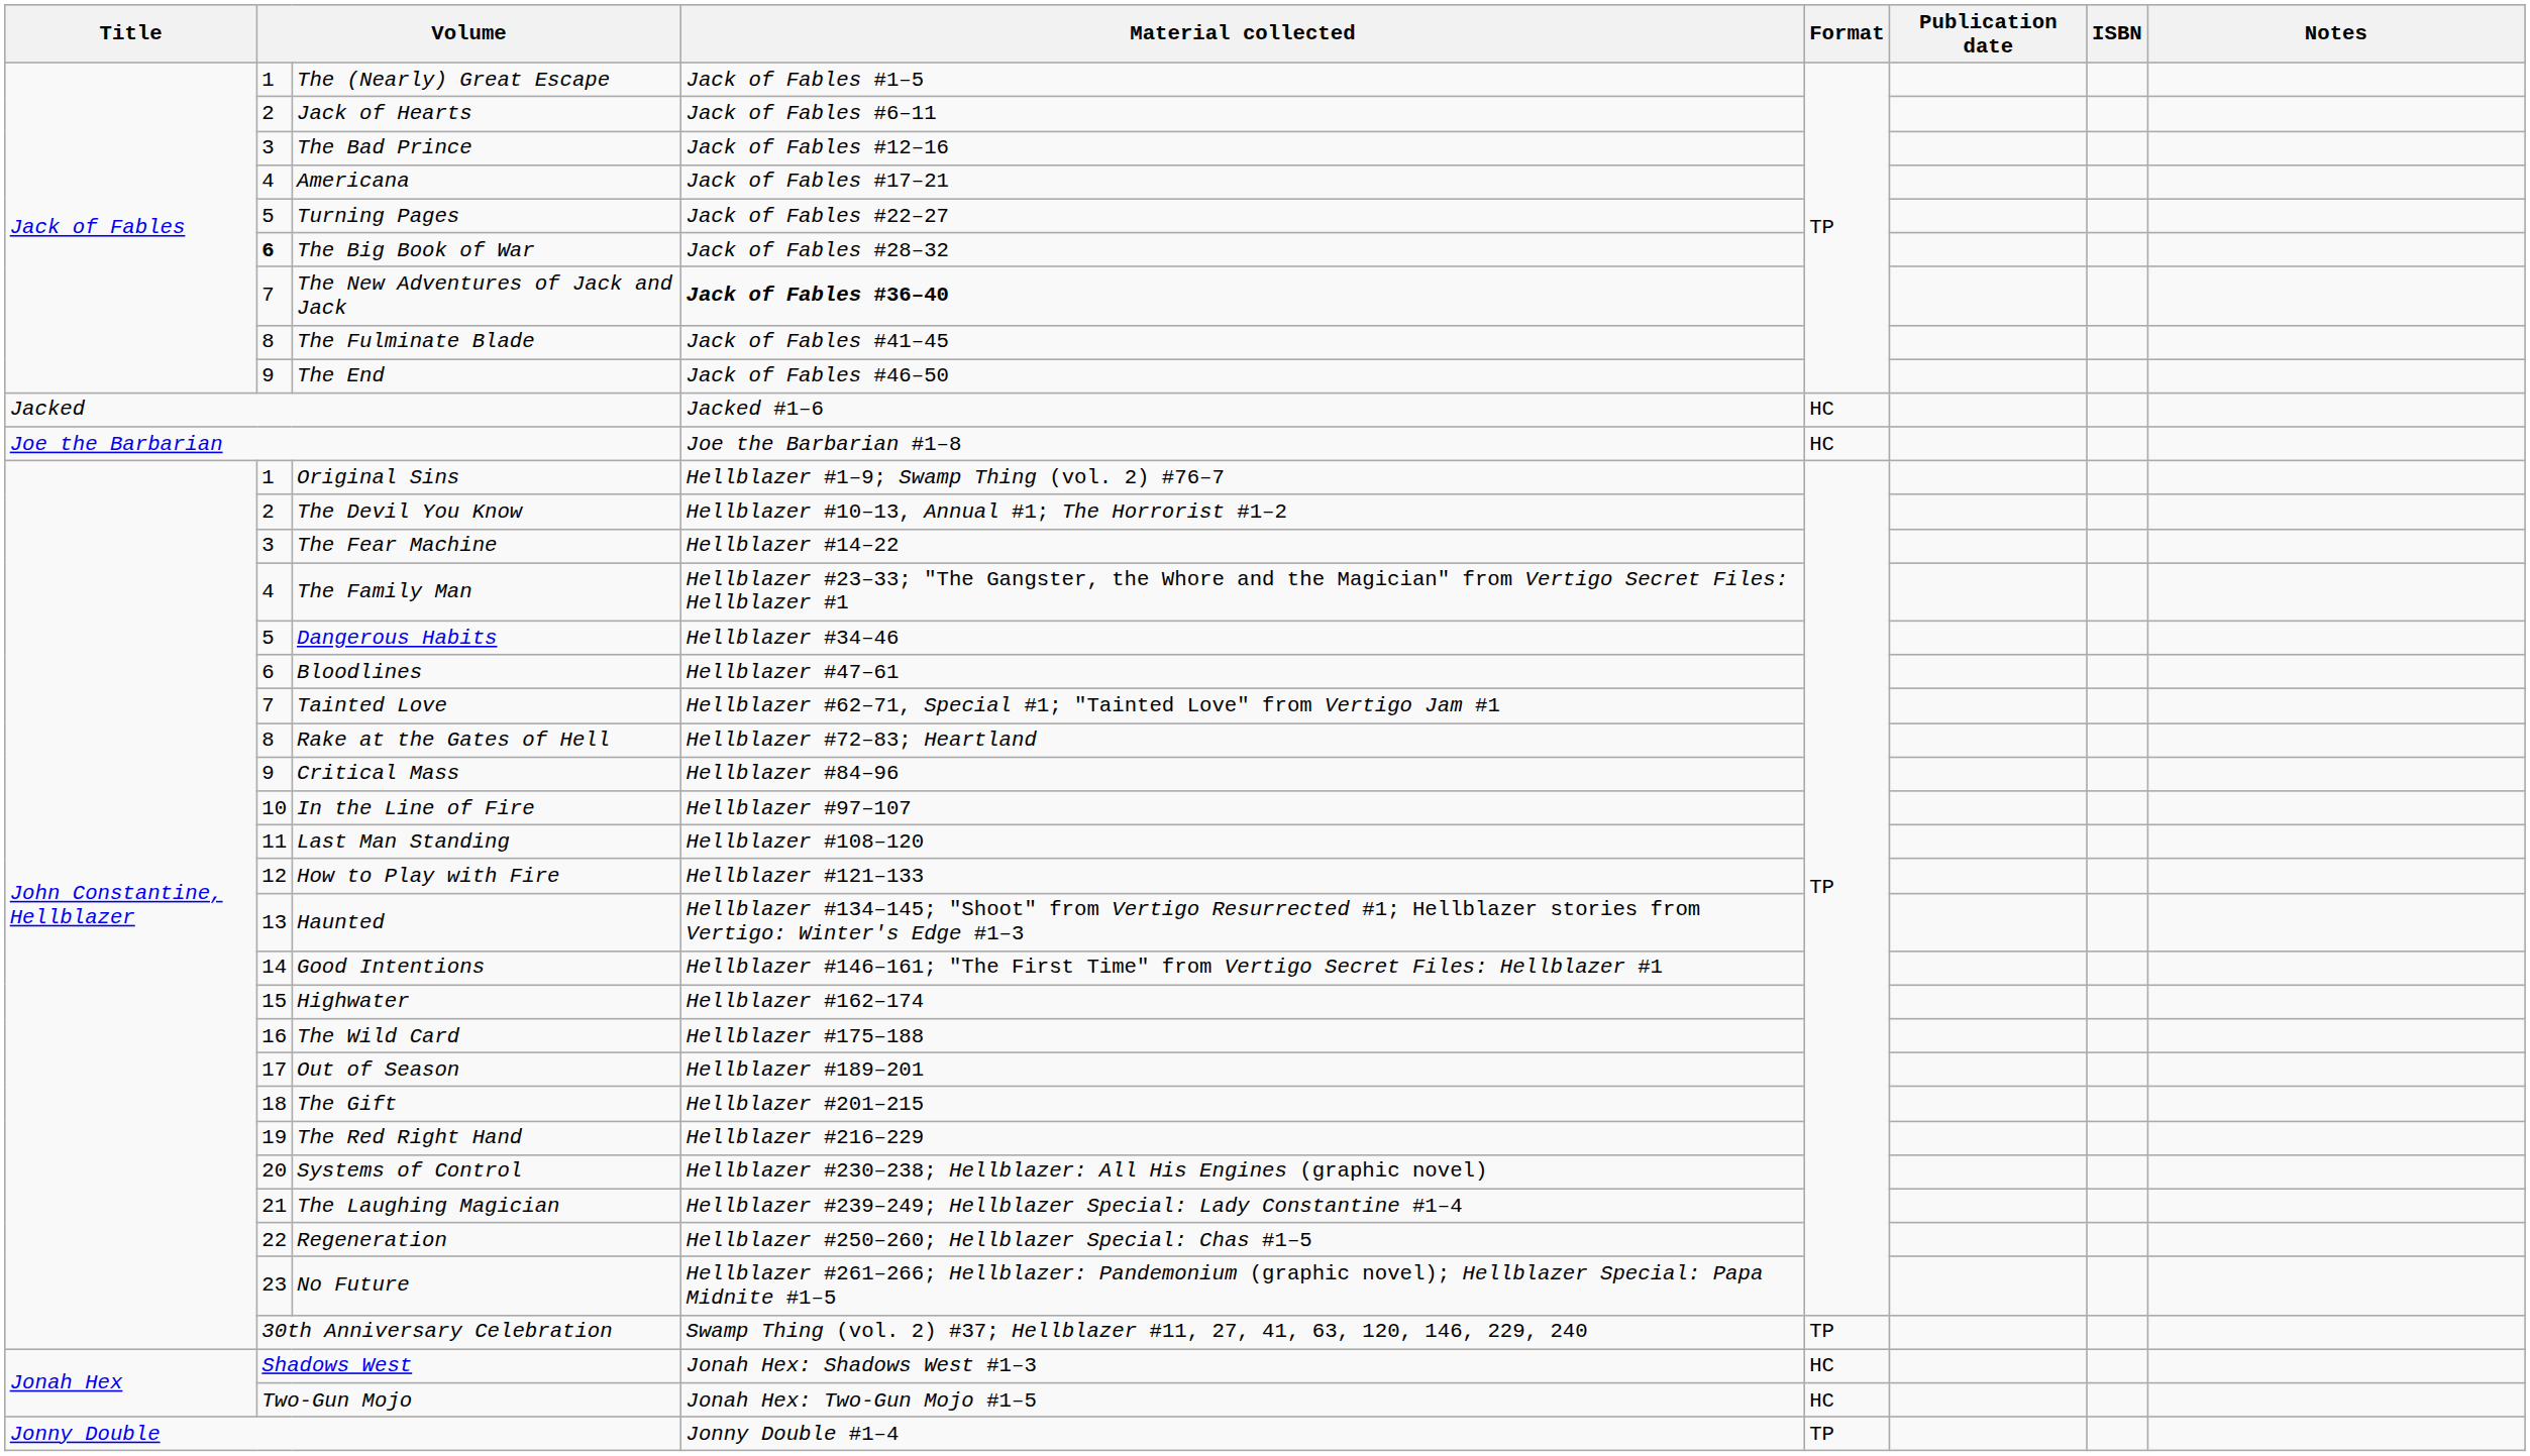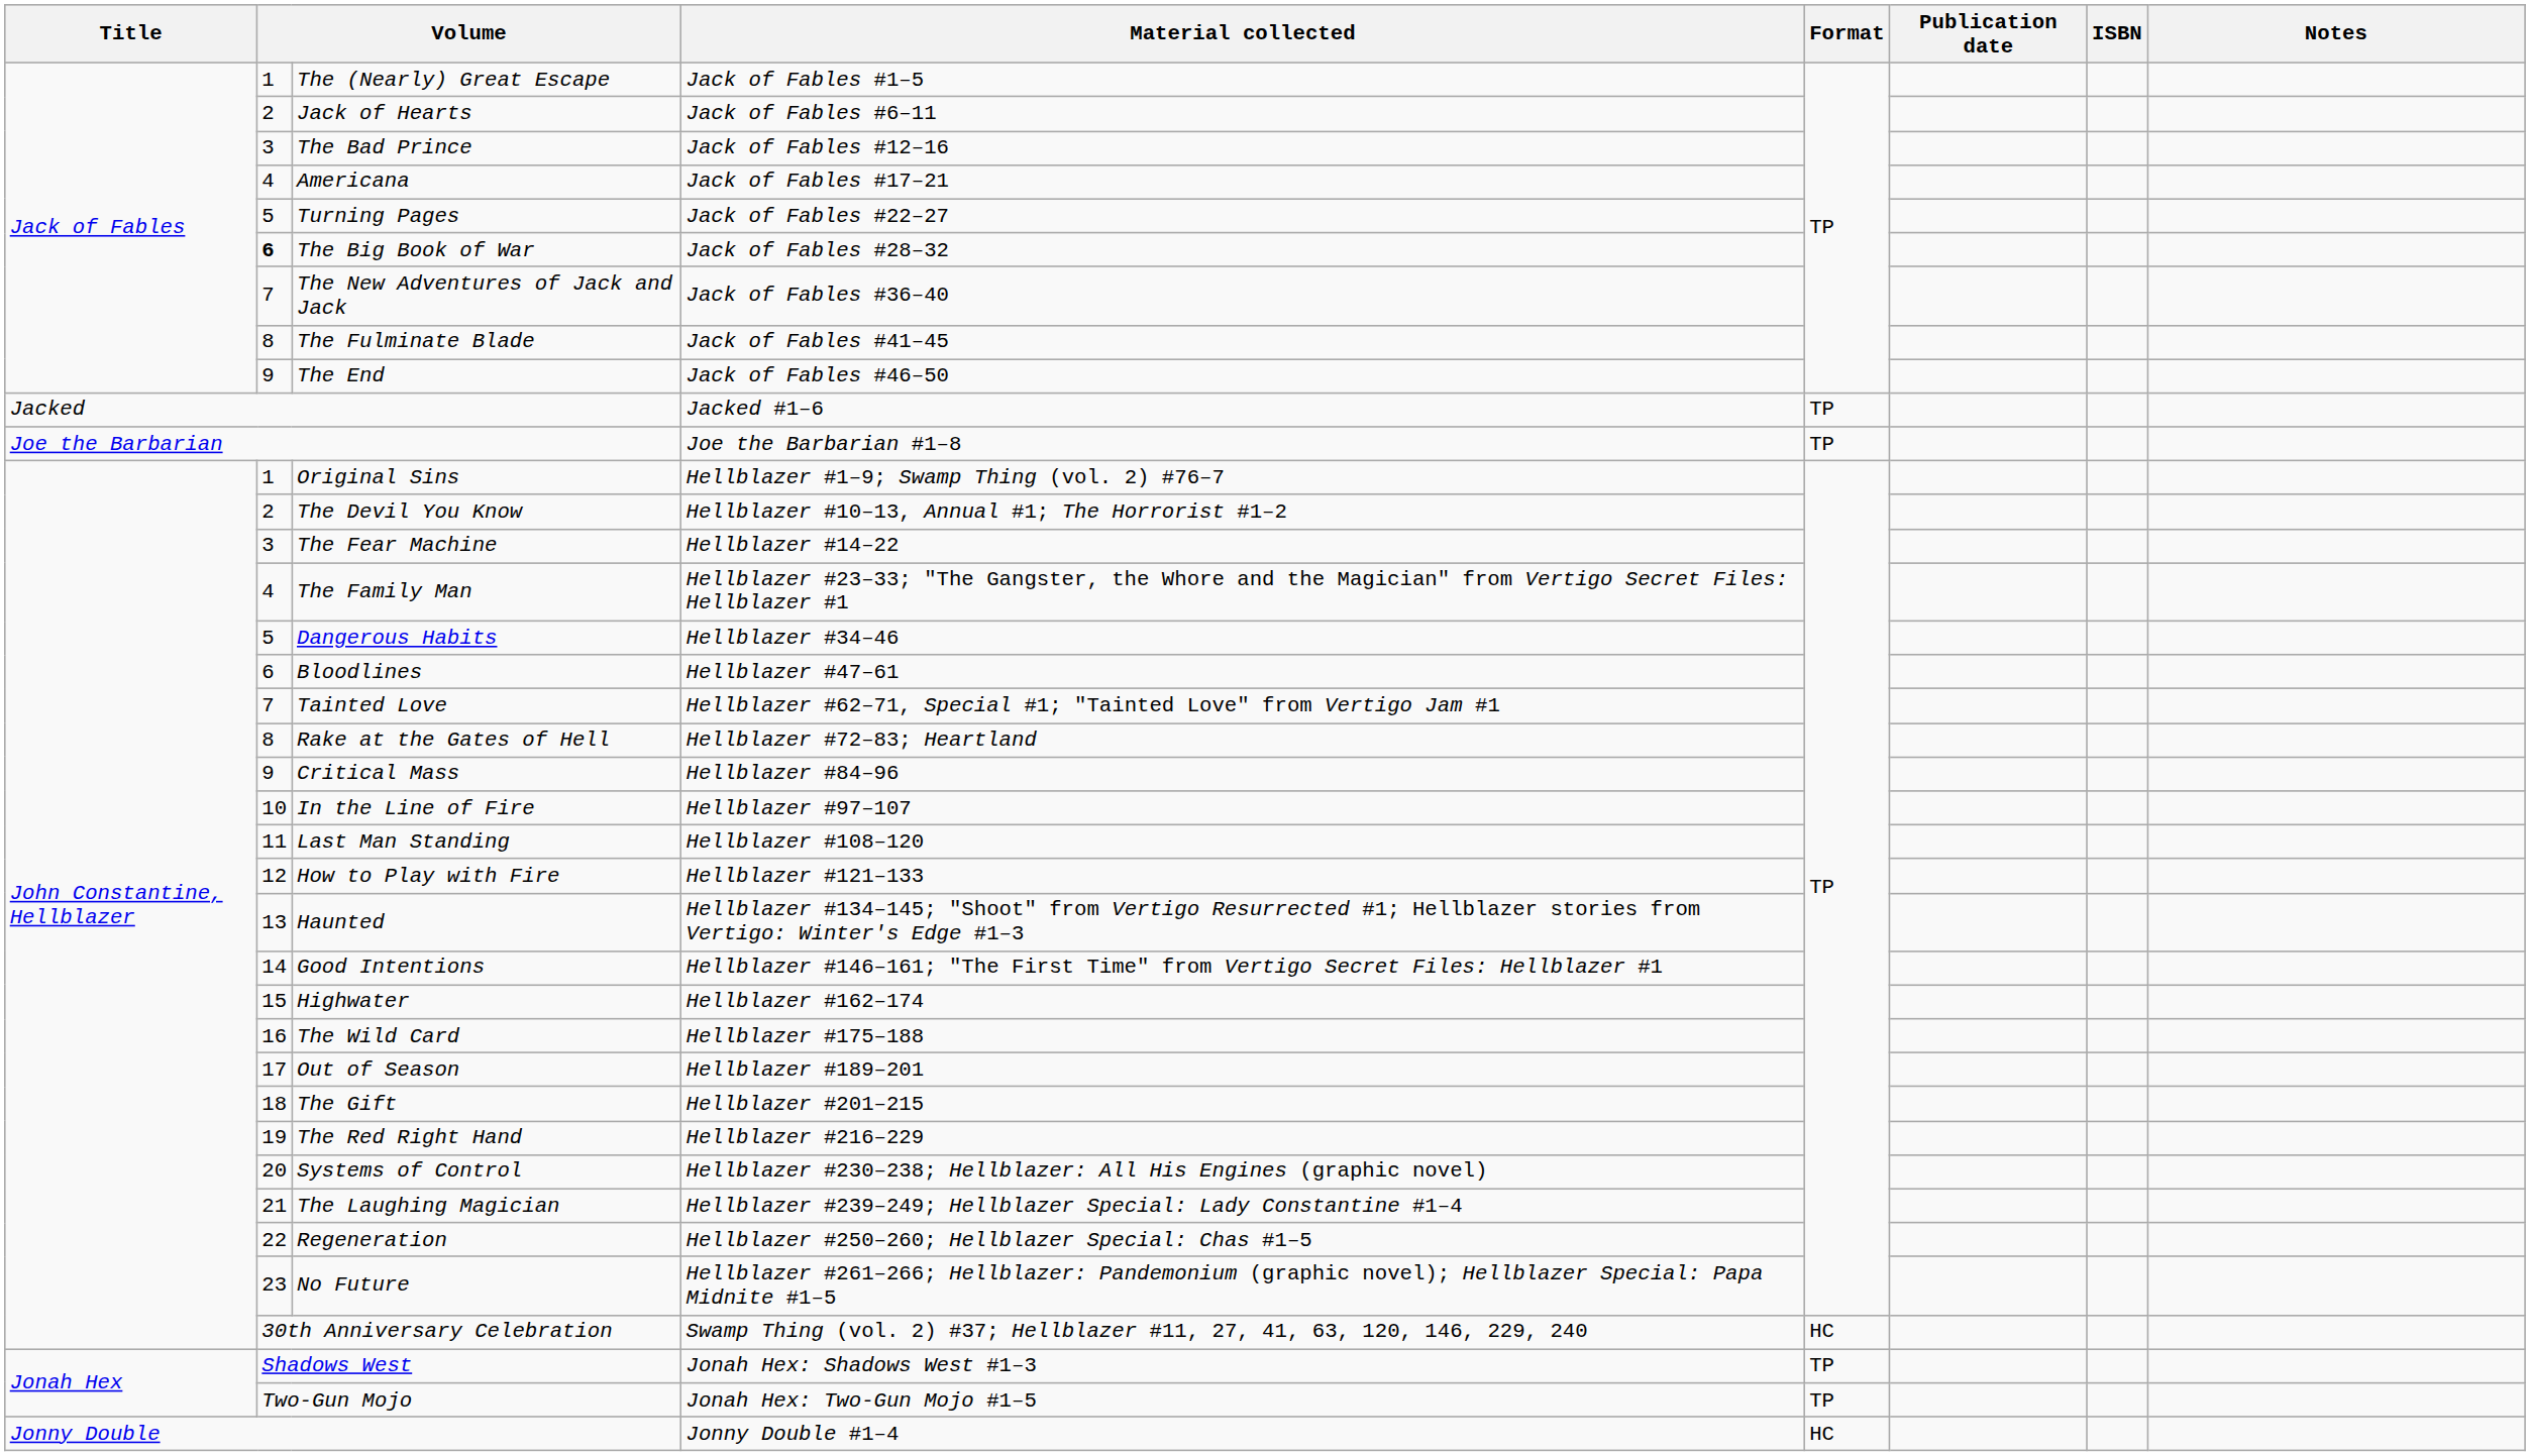 <table class="wikitable">
 <tr>
 <th width="10%">Title</th>
 <th colspan="2">Volume</th>
 <th>Material collected</th>
 <th>Format</th>
 <th>Publication date</th>
 <th>ISBN</th>
 <th width="15%">Notes</th>
 </tr>
 <tr>
 <td rowspan="9"><em><a href='#'>Jack of Fables</a></em></td>
 <td>1</td>
 <td><em>The (Nearly) Great Escape</em></td>
 <td><em>Jack of Fables</em> #1–5</td>
 <td rowspan="9">TP</td>
 <td></td>
 <td></td>
 <td></td>
 </tr>
 <tr>
 <td>2</td>
 <td><em>Jack of Hearts</em></td>
 <td><em>Jack of Fables</em> #6–11</td>
 <td></td>
 <td></td>
 <td></td>
 </tr>
 <tr>
 <td>3</td>
 <td><em>The Bad Prince</em></td>
 <td><em>Jack of Fables</em> #12–16</td>
 <td></td>
 <td></td>
 <td></td>
 </tr>
 <tr>
 <td>4</td>
 <td><em>Americana</em></td>
 <td><em>Jack of Fables</em> #17–21</td>
 <td></td>
 <td></td>
 <td></td>
 </tr>
 <tr>
 <td>5</td>
 <td><em>Turning Pages</em></td>
 <td><em>Jack of Fables</em> #22–27</td>
 <td></td>
 <td></td>
 <td></td>
 </tr>
 <tr>
 <td><strong>6</strong></td>
 <td><em>The Big Book of War</em></td>
 <td><em>Jack of Fables</em> #28–32</td>
 <td></td>
 <td></td>
 <td></td>
 </tr>
 <tr>
 <td>7</td>
 <td><em>The New Adventures of Jack and Jack</em></td>
-<td><strong><em>Jack of Fables</em> #36–40</strong></td>
+<td><em>Jack of Fables</em> #36–40</td>
 <td></td>
 <td></td>
 <td></td>
 </tr>
 <tr>
 <td>8</td>
 <td><em>The Fulminate Blade</em></td>
 <td><em>Jack of Fables</em> #41–45</td>
 <td></td>
 <td></td>
 <td></td>
 </tr>
 <tr>
 <td>9</td>
 <td><em>The End</em></td>
 <td><em>Jack of Fables</em> #46–50</td>
 <td></td>
 <td></td>
 <td></td>
 </tr>
 <tr>
 <td colspan="3"><em>Jacked</em></td>
 <td><em>Jacked</em> #1–6</td>
-<td>HC</td>
+<td>TP</td>
 <td></td>
 <td></td>
 <td></td>
 </tr>
 <tr>
 <td colspan="3"><em><a href='#'>Joe the Barbarian</a></em></td>
 <td><em>Joe the Barbarian</em> #1–8</td>
-<td>HC</td>
+<td>TP</td>
 <td></td>
 <td></td>
 <td></td>
 </tr>
 <tr>
 <td rowspan="24"><em><a href='#'>John Constantine, Hellblazer</a></em></td>
 <td>1</td>
 <td><em>Original Sins</em></td>
 <td><em>Hellblazer</em> #1–9; <em>Swamp Thing</em> (vol. 2) #76–7</td>
 <td rowspan="23">TP</td>
 <td></td>
 <td></td>
 <td></td>
 </tr>
 <tr>
 <td>2</td>
 <td><em>The Devil You Know</em></td>
 <td><em>Hellblazer</em> #10–13, <em>Annual</em> #1; <em>The Horrorist</em> #1–2</td>
 <td></td>
 <td></td>
 <td></td>
 </tr>
 <tr>
 <td>3</td>
 <td><em>The Fear Machine</em></td>
 <td><em>Hellblazer</em> #14–22</td>
 <td></td>
 <td></td>
 <td></td>
 </tr>
 <tr>
 <td>4</td>
 <td><em>The Family Man</em></td>
 <td><em>Hellblazer</em> #23–33; "The Gangster, the Whore and the Magician" from <em>Vertigo Secret Files: Hellblazer</em> #1</td>
 <td></td>
 <td></td>
 <td></td>
 </tr>
 <tr>
 <td>5</td>
 <td><em><a href='#'>Dangerous Habits</a></em></td>
 <td><em>Hellblazer</em> #34–46</td>
 <td></td>
 <td></td>
 <td></td>
 </tr>
 <tr>
 <td>6</td>
 <td><em>Bloodlines</em></td>
 <td><em>Hellblazer</em> #47–61</td>
 <td></td>
 <td></td>
 <td></td>
 </tr>
 <tr>
 <td>7</td>
 <td><em>Tainted Love</em></td>
 <td><em>Hellblazer</em> #62–71, <em>Special</em> #1; "Tainted Love" from <em>Vertigo Jam</em> #1</td>
 <td></td>
 <td></td>
 <td></td>
 </tr>
 <tr>
 <td>8</td>
 <td><em>Rake at the Gates of Hell</em></td>
 <td><em>Hellblazer</em> #72–83; <em>Heartland</em></td>
 <td></td>
 <td></td>
 <td></td>
 </tr>
 <tr>
 <td>9</td>
 <td><em>Critical Mass</em></td>
 <td><em>Hellblazer</em> #84–96</td>
 <td></td>
 <td></td>
 <td></td>
 </tr>
 <tr>
 <td>10</td>
 <td><em>In the Line of Fire</em></td>
 <td><em>Hellblazer</em> #97–107</td>
 <td></td>
 <td></td>
 <td></td>
 </tr>
 <tr>
 <td>11</td>
 <td><em>Last Man Standing</em></td>
 <td><em>Hellblazer</em> #108–120</td>
 <td></td>
 <td></td>
 <td></td>
 </tr>
 <tr>
 <td>12</td>
 <td><em>How to Play with Fire</em></td>
 <td><em>Hellblazer</em> #121–133</td>
 <td></td>
 <td></td>
 <td></td>
 </tr>
 <tr>
 <td>13</td>
 <td><em>Haunted</em></td>
 <td><em>Hellblazer</em> #134–145; "Shoot" from <em>Vertigo Resurrected</em> #1; Hellblazer stories from <em>Vertigo: Winter's Edge</em> #1–3</td>
 <td></td>
 <td></td>
 <td></td>
 </tr>
 <tr>
 <td>14</td>
 <td><em>Good Intentions</em></td>
 <td><em>Hellblazer</em> #146–161; "The First Time" from <em>Vertigo Secret Files: Hellblazer</em> #1</td>
 <td></td>
 <td></td>
 <td></td>
 </tr>
 <tr>
 <td>15</td>
 <td><em>Highwater</em></td>
 <td><em>Hellblazer</em> #162–174</td>
 <td></td>
 <td></td>
 <td></td>
 </tr>
 <tr>
 <td>16</td>
 <td><em>The Wild Card</em></td>
 <td><em>Hellblazer</em> #175–188</td>
 <td></td>
 <td></td>
 <td></td>
 </tr>
 <tr>
 <td>17</td>
 <td><em>Out of Season</em></td>
 <td><em>Hellblazer</em> #189–201</td>
 <td></td>
 <td></td>
 <td></td>
 </tr>
 <tr>
 <td>18</td>
 <td><em>The Gift</em></td>
 <td><em>Hellblazer</em> #201–215</td>
 <td></td>
 <td></td>
 <td></td>
 </tr>
 <tr>
 <td>19</td>
 <td><em>The Red Right Hand</em></td>
 <td><em>Hellblazer</em> #216–229</td>
 <td></td>
 <td></td>
 <td></td>
 </tr>
 <tr>
 <td>20</td>
 <td><em>Systems of Control</em></td>
 <td><em>Hellblazer</em> #230–238; <em>Hellblazer: All His Engines</em> (graphic novel)</td>
 <td></td>
 <td></td>
 <td></td>
 </tr>
 <tr>
 <td>21</td>
 <td><em>The Laughing Magician</em></td>
 <td><em>Hellblazer</em> #239–249; <em>Hellblazer Special: Lady Constantine</em> #1–4</td>
 <td></td>
 <td></td>
 <td></td>
 </tr>
 <tr>
 <td>22</td>
 <td><em>Regeneration</em></td>
 <td><em>Hellblazer</em> #250–260; <em>Hellblazer Special: Chas</em> #1–5</td>
 <td></td>
 <td></td>
 <td></td>
 </tr>
 <tr>
 <td>23</td>
 <td><em>No Future</em></td>
 <td><em>Hellblazer</em> #261–266; <em>Hellblazer: Pandemonium</em> (graphic novel); <em>Hellblazer Special: Papa Midnite</em> #1–5</td>
 <td></td>
 <td></td>
 <td></td>
 </tr>
 <tr>
 <td colspan="2"><em>30th Anniversary Celebration</em></td>
 <td><em>Swamp Thing</em> (vol. 2) #37; <em>Hellblazer</em> #11, 27, 41, 63, 120, 146, 229, 240</td>
-<td>TP</td>
+<td>HC</td>
 <td></td>
 <td></td>
 <td></td>
 </tr>
 <tr>
 <td rowspan="2"><em><a href='#'>Jonah Hex</a></em></td>
 <td colspan="2"><em><a href='#'>Shadows West</a></em></td>
 <td><em>Jonah Hex: Shadows West</em> #1–3</td>
-<td>HC</td>
+<td>TP</td>
 <td></td>
 <td></td>
 <td></td>
 </tr>
 <tr>
 <td colspan="2"><em>Two-Gun Mojo</em></td>
 <td><em>Jonah Hex: Two-Gun Mojo</em> #1–5</td>
-<td>HC</td>
+<td>TP</td>
 <td></td>
 <td></td>
 <td></td>
 </tr>
 <tr>
 <td colspan="3"><em><a href='#'>Jonny Double</a></em></td>
 <td><em>Jonny Double</em> #1–4</td>
-<td>TP</td>
+<td>HC</td>
 <td></td>
 <td></td>
 <td></td>
 </tr>
 </table>
